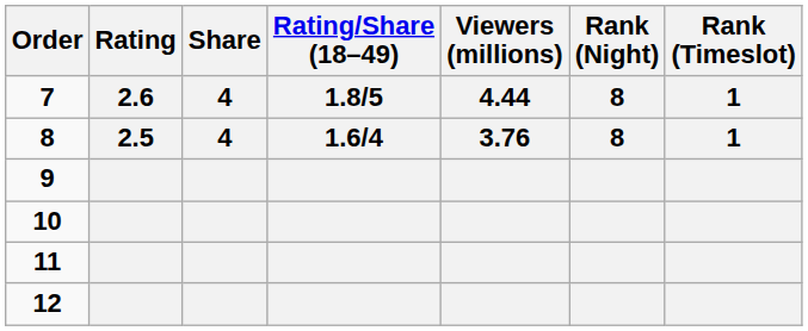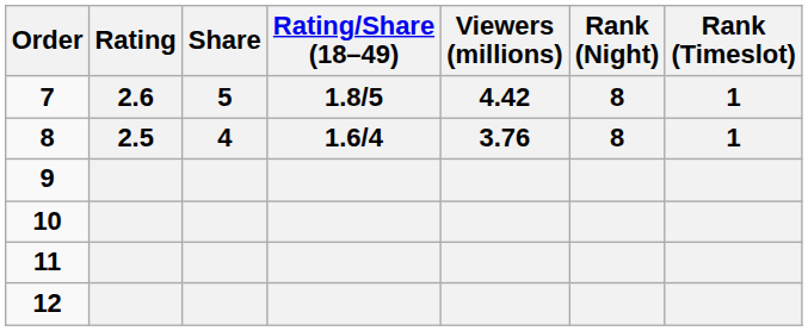 <table class="wikitable sortable">
 <tr>
 <th>Order</th>
 <th>Rating</th>
 <th>Share</th>
 <th><a href='#'>Rating/Share</a><br>(18–49)</th>
 <th>Viewers<br>(millions)</th>
 <th>Rank<br>(Night)</th>
 <th>Rank<br>(Timeslot)</th>
 </tr>
 <tr>
 <td style="text-align:center"><strong>7</strong></td>
 <th>2.6</th>
-<th>4</th>
+<th>5</th>
 <th>1.8/5</th>
-<th>4.44</th>
+<th>4.42</th>
 <th>8</th>
 <th>1</th>
 </tr>
 <tr>
 <td style="text-align:center"><strong>8</strong></td>
 <th>2.5</th>
 <th>4</th>
 <th>1.6/4</th>
 <th>3.76</th>
 <th>8</th>
 <th>1</th>
 </tr>
 <tr>
 <td style="text-align:center"><strong>9</strong></td>
 <th></th>
 <th></th>
 <th></th>
 <th></th>
 <th></th>
 <th></th>
 </tr>
 <tr>
 <td style="text-align:center"><strong>10</strong></td>
 <th></th>
 <th></th>
 <th></th>
 <th></th>
 <th></th>
 <th></th>
 </tr>
 <tr>
 <td style="text-align:center"><strong>11</strong></td>
 <th></th>
 <th></th>
 <th></th>
 <th></th>
 <th></th>
 <th></th>
 </tr>
 <tr>
 <td style="text-align:center"><strong>12</strong></td>
 <th></th>
 <th></th>
 <th></th>
 <th></th>
 <th></th>
 <th></th>
 </tr>
 </table>
